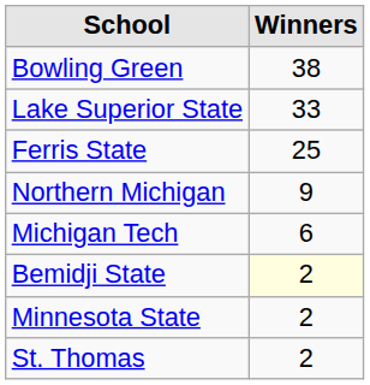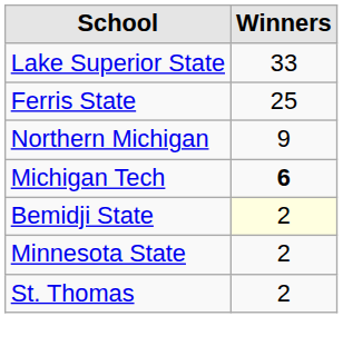 <table class="wikitable">
 <tr>
 <th style="background:#e5e5e5;">School</th>
 <th style="background:#e5e5e5;">Winners</th>
-</tr>
-<tr>
-<td><a href='#'>Bowling Green</a></td>
-<td align=center>38</td>
 </tr>
 <tr>
 <td><a href='#'>Lake Superior State</a></td>
 <td align=center>33</td>
 </tr>
 <tr>
 <td><a href='#'>Ferris State</a></td>
 <td align=center>25</td>
 </tr>
 <tr>
 <td><a href='#'>Northern Michigan</a></td>
 <td align=center>9</td>
 </tr>
 <tr>
 <td><a href='#'>Michigan Tech</a></td>
-<td align=center>6</td>
+<td align=center><strong>6</strong></td>
 </tr>
 <tr>
 <td><a href='#'>Bemidji State</a></td>
 <td align=center style="background: lightyellow;">2</td>
 </tr>
 <tr>
 <td><a href='#'>Minnesota State</a></td>
 <td align=center>2</td>
 </tr>
 <tr>
 <td><a href='#'>St. Thomas</a></td>
 <td align=center>2</td>
 </tr>
 </table>
